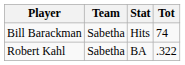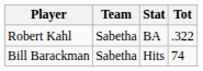 <table class="wikitable">
 <tr>
 <th>Player</th>
 <th>Team</th>
 <th>Stat</th>
 <th>Tot</th>
 </tr>
 <tr>
+<td>Robert Kahl</td>
+<td>Sabetha</td>
+<td>BA</td>
+<td>.322</td>
+</tr>
+<tr>
 <td>Bill Barackman</td>
 <td>Sabetha</td>
 <td>Hits</td>
 <td>74</td>
 </tr>
-<tr>
-<td>Robert Kahl</td>
-<td>Sabetha</td>
-<td>BA</td>
-<td>.322</td>
-</tr>
 </table>
